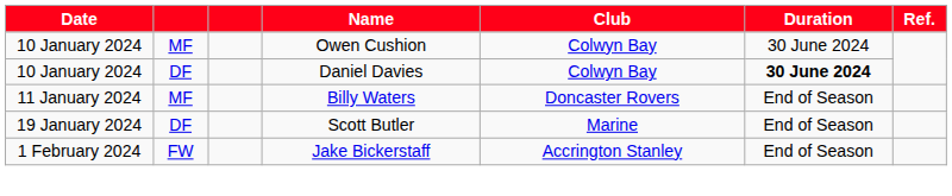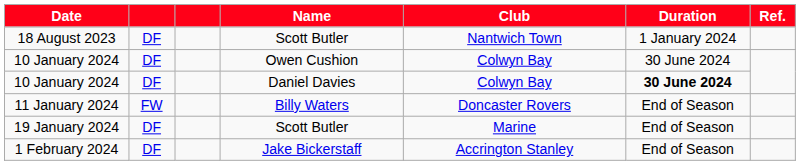 <table class="wikitable" style="text-align:center; font-size:90%">
 <tr>
 <th style="background:#ff0018; color:#fff; width:120px;">Date</th>
 <th style="background:#ff0018; color:#fff; width:40px;"></th>
 <th style="background:#ff0018; color:#fff; width:40px;"></th>
 <th style="background:#ff0018; color:#fff; width:180px;">Name</th>
 <th style="background:#ff0018; color:#fff; width:220px;">Club</th>
 <th style="background:#ff0018; color:#fff; width:120px;">Duration</th>
 <th style="background:#ff0018; color:#fff; width:40px;">Ref.</th>
 </tr>
 <tr>
+<td>18 August 2023</td>
+<td><a href='#'>DF</a></td>
+<td></td>
+<td>Scott Butler</td>
+<td> <a href='#'>Nantwich Town</a></td>
+<td>1 January 2024</td>
+<td></td>
+</tr>
+<tr>
 <td>10 January 2024</td>
-<td><a href='#'>MF</a></td>
+<td><a href='#'>DF</a></td>
 <td></td>
 <td>Owen Cushion</td>
 <td> <a href='#'>Colwyn Bay</a></td>
 <td>30 June 2024</td>
 <td rowspan="2"></td>
 </tr>
 <tr>
 <td>10 January 2024</td>
 <td><a href='#'>DF</a></td>
 <td></td>
 <td>Daniel Davies</td>
 <td> <a href='#'>Colwyn Bay</a></td>
 <td><strong>30 June 2024</strong></td>
 </tr>
 <tr>
 <td>11 January 2024</td>
-<td><a href='#'>MF</a></td>
+<td><a href='#'>FW</a></td>
 <td></td>
 <td><a href='#'>Billy Waters</a></td>
 <td> <a href='#'>Doncaster Rovers</a></td>
 <td>End of Season</td>
 <td></td>
 </tr>
 <tr>
 <td>19 January 2024</td>
 <td><a href='#'>DF</a></td>
 <td></td>
 <td>Scott Butler</td>
 <td> <a href='#'>Marine</a></td>
 <td>End of Season</td>
 <td></td>
 </tr>
 <tr>
 <td>1 February 2024</td>
-<td><a href='#'>FW</a></td>
+<td><a href='#'>DF</a></td>
 <td></td>
 <td><a href='#'>Jake Bickerstaff</a></td>
 <td> <a href='#'>Accrington Stanley</a></td>
 <td>End of Season</td>
 <td></td>
 </tr>
 </table>
